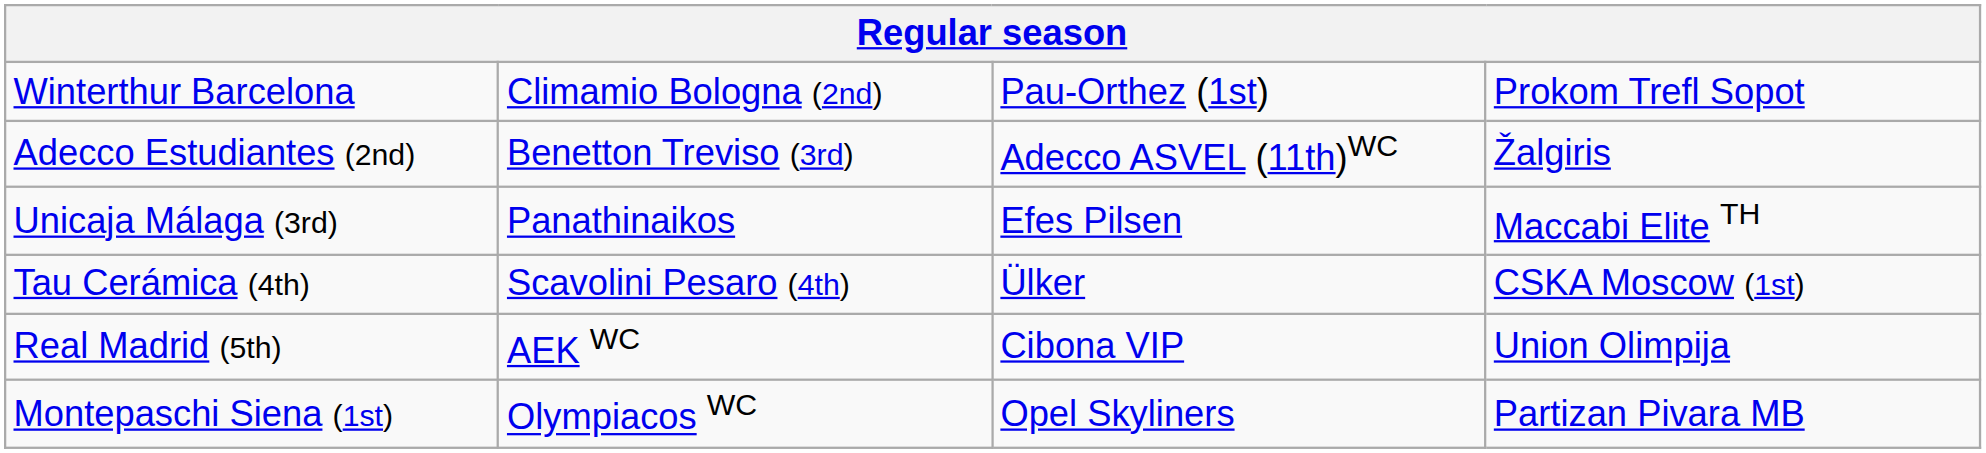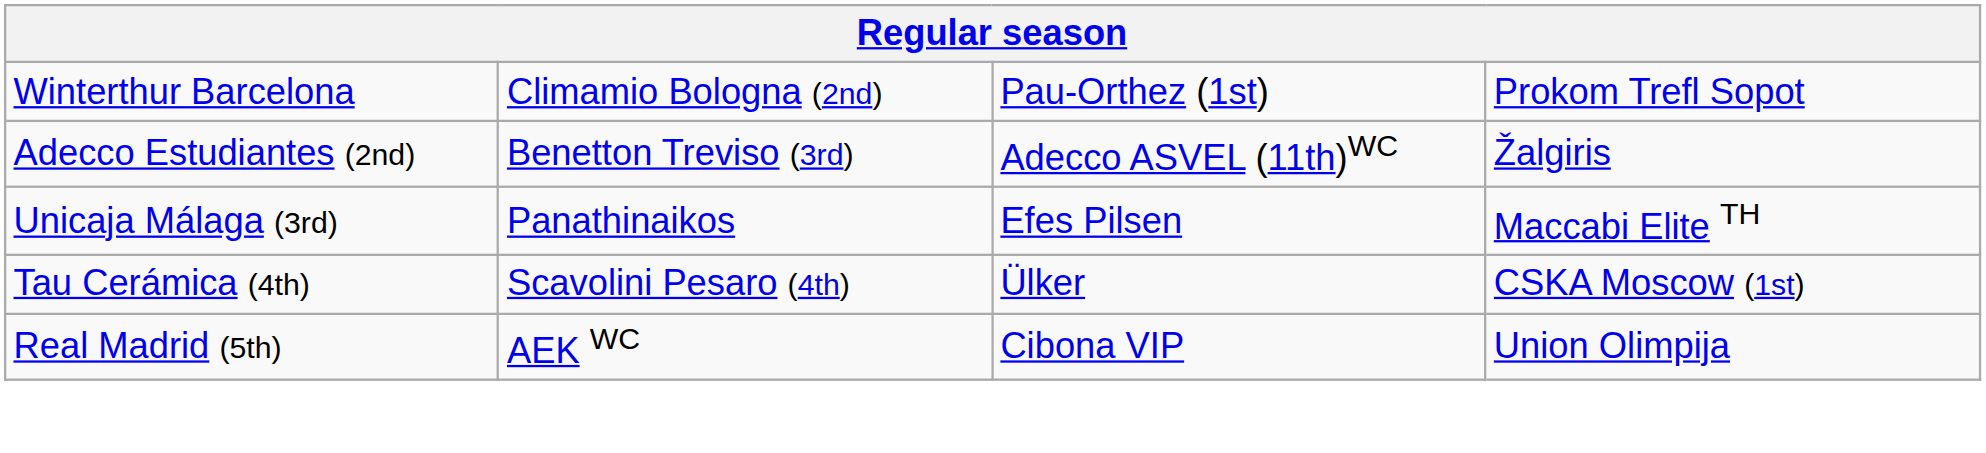 <table class="wikitable">
 <tr>
 <th colspan=4><a href='#'>Regular season</a></th>
 </tr>
 <tr>
 <td width=210> <a href='#'>Winterthur Barcelona</a> </td>
 <td width=210> <a href='#'>Climamio Bologna</a> <small>(<a href='#'>2nd</a>)</small></td>
 <td width=210> <a href='#'>Pau-Orthez</a> (<a href='#'>1st</a>)</td>
 <td width=210> <a href='#'>Prokom Trefl Sopot</a> </td>
 </tr>
 <tr>
 <td width=210> <a href='#'>Adecco Estudiantes</a> <small>(2nd)</small></td>
 <td width=210> <a href='#'>Benetton Treviso</a> <small>(<a href='#'>3rd</a>)</small></td>
 <td width=210> <a href='#'>Adecco ASVEL</a> (<a href='#'>11th</a>)<sup>WC</sup></td>
 <td width=210> <a href='#'>Žalgiris</a> </td>
 </tr>
 <tr>
 <td width=210> <a href='#'>Unicaja Málaga</a> <small>(3rd)</small></td>
 <td width=210> <a href='#'>Panathinaikos</a> </td>
 <td width=210> <a href='#'>Efes Pilsen</a> </td>
 <td width=210> <a href='#'>Maccabi Elite</a> <sup>TH</sup></td>
 </tr>
 <tr>
 <td width=210> <a href='#'>Tau Cerámica</a> <small>(4th)</small></td>
 <td width=210> <a href='#'>Scavolini Pesaro</a> <small>(<a href='#'>4th</a>)</small></td>
 <td width=210> <a href='#'>Ülker</a> </td>
 <td width=210> <a href='#'>CSKA Moscow</a> <small>(<a href='#'>1st</a>)</small></td>
 </tr>
 <tr>
 <td> <a href='#'>Real Madrid</a> <small>(5th)</small></td>
 <td> <a href='#'>AEK</a> <sup>WC</sup></td>
 <td> <a href='#'>Cibona VIP</a> </td>
 <td> <a href='#'>Union Olimpija</a> </td>
 </tr>
-<tr>
-<td> <a href='#'>Montepaschi Siena</a> <small>(<a href='#'>1st</a>)</small></td>
-<td> <a href='#'>Olympiacos</a> <sup>WC</sup></td>
-<td> <a href='#'>Opel Skyliners</a>  </td>
-<td> <a href='#'>Partizan Pivara MB</a> </td>
-</tr>
 </table>
